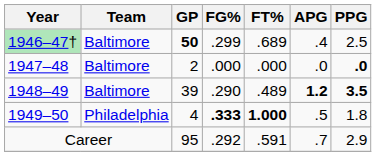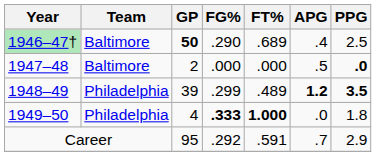 <table class="wikitable sortable" style="font-size:95%; text-align:right;">
 <tr>
 <th>Year</th>
 <th>Team</th>
 <th>GP</th>
 <th>FG%</th>
 <th>FT%</th>
 <th>APG</th>
 <th>PPG</th>
 </tr>
 <tr>
 <td style="text-align:left;background:#afe6ba"><a href='#'>1946–47</a>†</td>
 <td style="text-align:left;"><a href='#'>Baltimore</a></td>
 <td><strong>50</strong></td>
-<td>.299</td>
+<td>.290</td>
 <td>.689</td>
 <td>.4</td>
 <td>2.5</td>
 </tr>
 <tr>
 <td style="text-align:left;"><a href='#'>1947–48</a></td>
 <td style="text-align:left;"><a href='#'>Baltimore</a></td>
 <td>2</td>
 <td>.000</td>
 <td>.000</td>
-<td>.0</td>
+<td>.5</td>
 <td><strong>.0</strong></td>
 </tr>
 <tr>
 <td style="text-align:left;"><a href='#'>1948–49</a></td>
-<td style="text-align:left;"><a href='#'>Baltimore</a></td>
+<td style="text-align:left;"><a href='#'>Philadelphia</a></td>
 <td>39</td>
-<td>.290</td>
+<td>.299</td>
 <td>.489</td>
 <td><strong>1.2</strong></td>
 <td><strong>3.5</strong></td>
 </tr>
 <tr>
 <td style="text-align:left;"><a href='#'>1949–50</a></td>
 <td style="text-align:left;"><a href='#'>Philadelphia</a></td>
 <td>4</td>
 <td><strong>.333</strong></td>
 <td><strong>1.000</strong></td>
-<td>.5</td>
+<td>.0</td>
 <td>1.8</td>
 </tr>
 <tr>
 <td style="text-align:center;" colspan="2">Career</td>
 <td>95</td>
 <td>.292</td>
 <td>.591</td>
 <td>.7</td>
 <td>2.9</td>
 </tr>
 <tr>
 </tr>
 </table>
